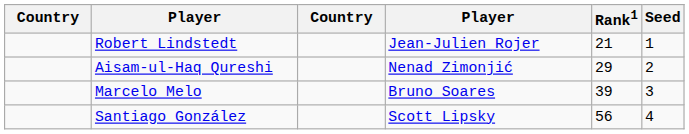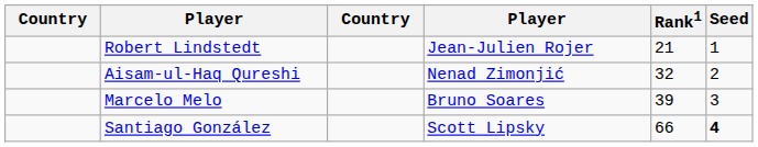 <table class="sortable wikitable">
 <tr>
 <th width="70">Country</th>
 <th width="175">Player</th>
 <th width="70">Country</th>
 <th width="175">Player</th>
 <th>Rank<sup>1</sup></th>
 <th>Seed</th>
 </tr>
 <tr>
 <td></td>
 <td><a href='#'>Robert Lindstedt</a></td>
 <td></td>
 <td><a href='#'>Jean-Julien Rojer</a></td>
 <td>21</td>
 <td>1</td>
 </tr>
 <tr>
 <td></td>
 <td><a href='#'>Aisam-ul-Haq Qureshi</a></td>
 <td></td>
 <td><a href='#'>Nenad Zimonjić</a></td>
-<td>29</td>
+<td>32</td>
 <td>2</td>
 </tr>
 <tr>
 <td></td>
 <td><a href='#'>Marcelo Melo</a></td>
 <td></td>
 <td><a href='#'>Bruno Soares</a></td>
 <td>39</td>
 <td>3</td>
 </tr>
 <tr>
 <td></td>
 <td><a href='#'>Santiago González</a></td>
 <td></td>
 <td><a href='#'>Scott Lipsky</a></td>
-<td>56</td>
-<td>4</td>
+<td>66</td>
+<td><strong>4</strong></td>
 </tr>
 </table>
